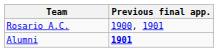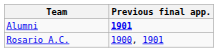 <table class="wikitable">
 <tr>
 <th width=150px>Team</th>
 <th width=150px>Previous final app.</th>
 </tr>
 <tr>
+<td> <a href='#'>Alumni</a></td>
+<td><strong><a href='#'>1901</a></strong></td>
+</tr>
+<tr>
 <td> <a href='#'>Rosario A.C.</a></td>
 <td><a href='#'>1900</a>, <a href='#'>1901</a></td>
 </tr>
-<tr>
-<td> <a href='#'>Alumni</a></td>
-<td><strong><a href='#'>1901</a></strong></td>
-</tr>
 </table>
